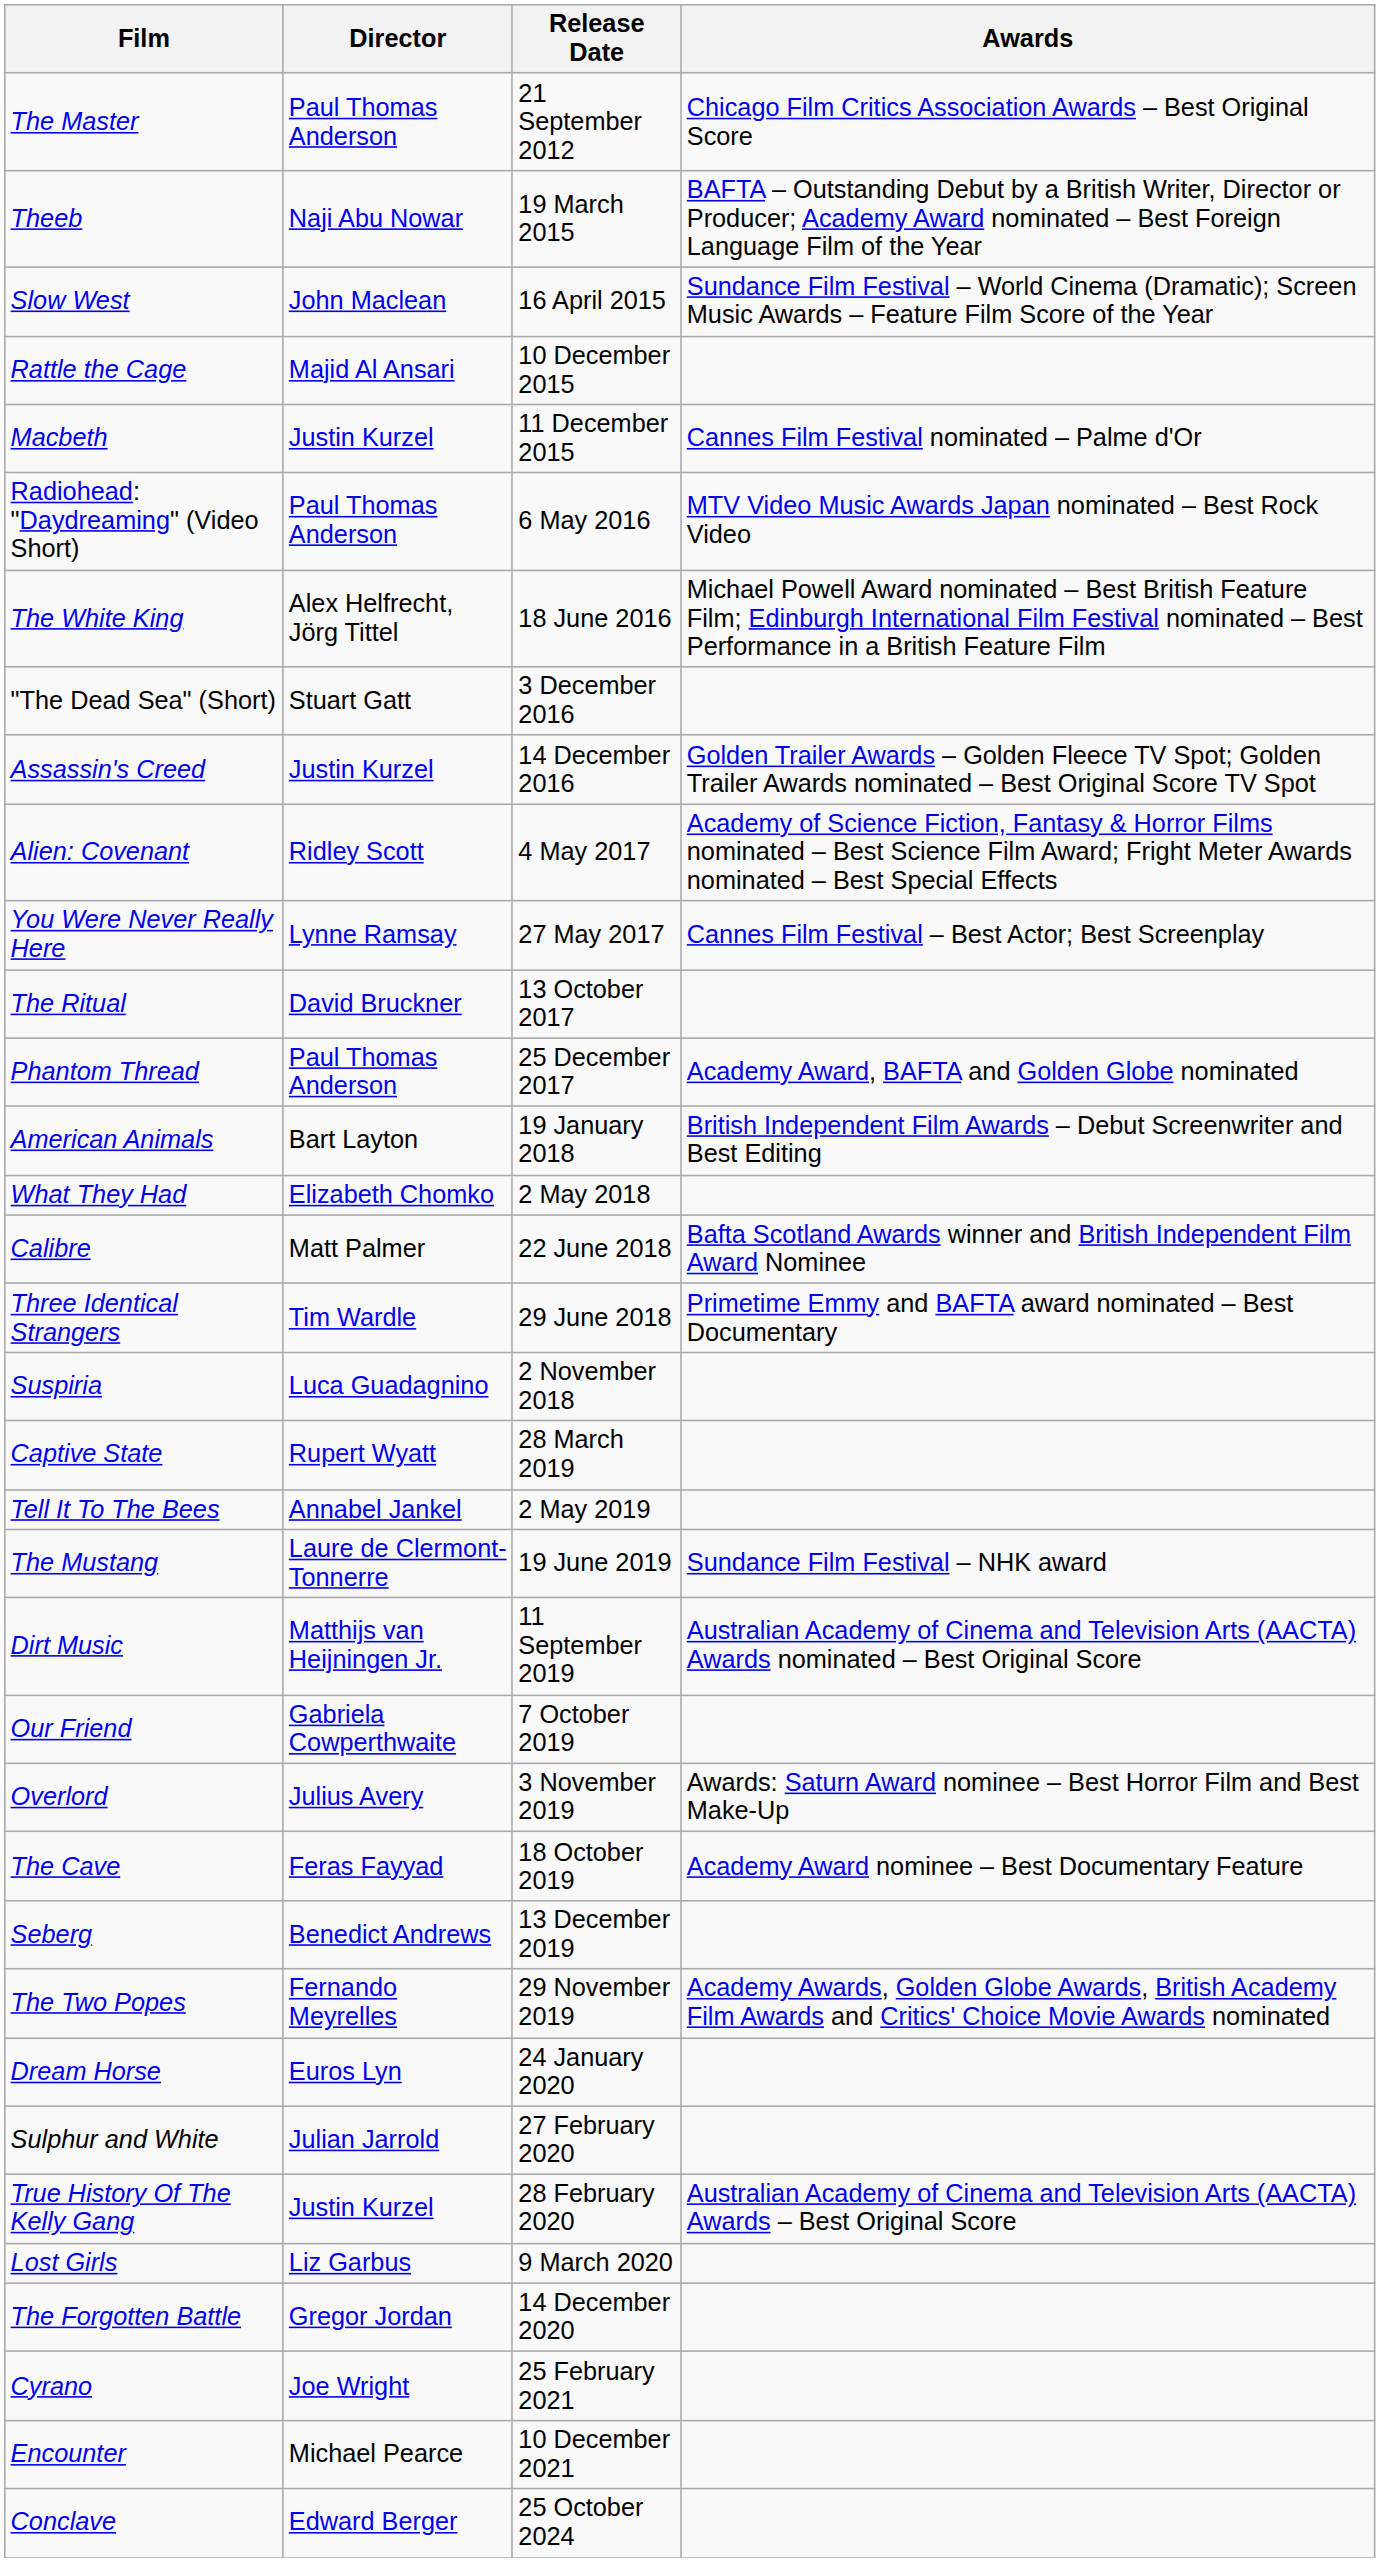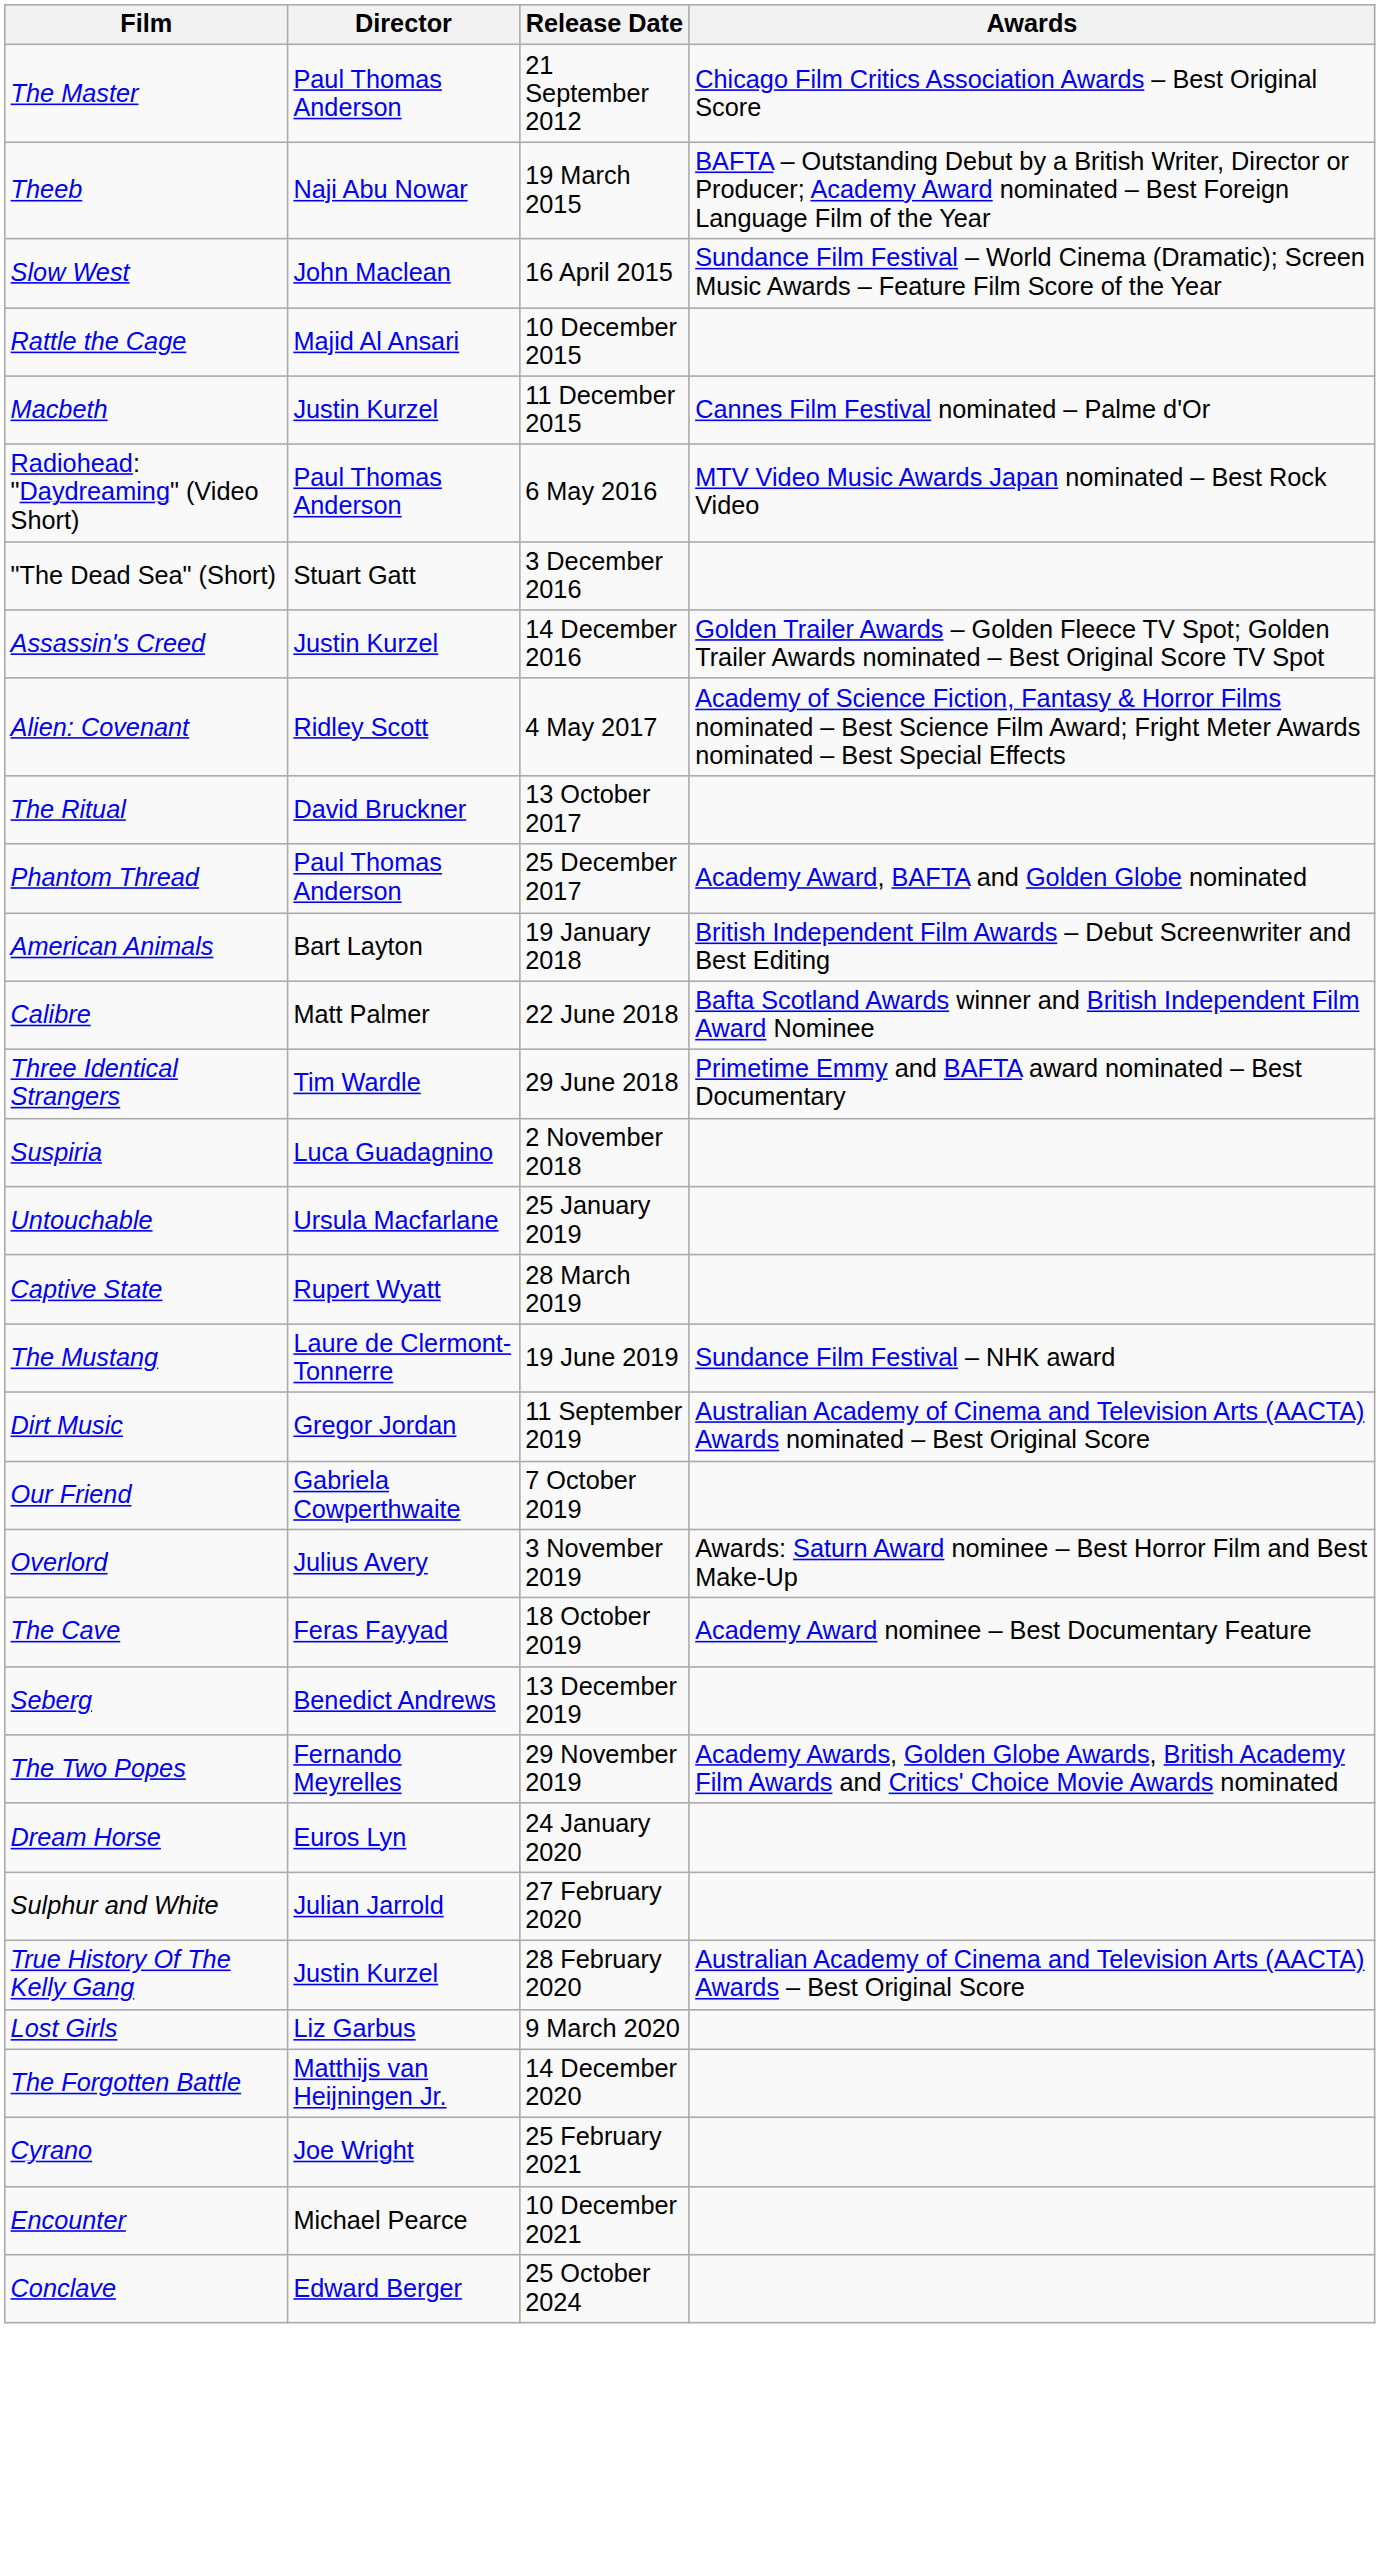 <table class="wikitable">
 <tr>
 <th>Film</th>
 <th>Director</th>
 <th>Release Date</th>
 <th>Awards</th>
 </tr>
 <tr>
 <td><em><a href='#'>The Master</a></em></td>
 <td><a href='#'>Paul Thomas Anderson</a></td>
 <td>21 September 2012</td>
 <td><a href='#'>Chicago Film Critics Association Awards</a> – Best Original Score</td>
 </tr>
 <tr>
 <td><em><a href='#'>Theeb</a></em></td>
 <td><a href='#'>Naji Abu Nowar</a></td>
 <td>19 March 2015</td>
 <td><a href='#'>BAFTA</a> – Outstanding Debut by a British Writer, Director or Producer; <a href='#'>Academy Award</a> nominated – Best Foreign Language Film of the Year</td>
 </tr>
 <tr>
 <td><em><a href='#'>Slow West</a></em></td>
 <td><a href='#'>John Maclean</a></td>
 <td>16 April 2015</td>
 <td><a href='#'>Sundance Film Festival</a> – World Cinema (Dramatic); Screen Music Awards – Feature Film Score of the Year</td>
 </tr>
 <tr>
 <td><em><a href='#'>Rattle the Cage</a></em></td>
 <td><a href='#'>Majid Al Ansari</a></td>
 <td>10 December 2015</td>
 <td></td>
 </tr>
 <tr>
 <td><a href='#'><em>Macbeth</em></a></td>
 <td><a href='#'>Justin Kurzel</a></td>
 <td>11 December 2015</td>
 <td><a href='#'>Cannes Film Festival</a> nominated – Palme d'Or</td>
 </tr>
 <tr>
 <td><a href='#'>Radiohead</a>: "<a href='#'>Daydreaming</a>" (Video Short)</td>
 <td><a href='#'>Paul Thomas Anderson</a></td>
 <td>6 May 2016</td>
 <td><a href='#'>MTV Video Music Awards Japan</a> nominated – Best Rock Video</td>
 </tr>
 <tr>
-<td><a href='#'><em>The White King</em></a></td>
-<td>Alex Helfrecht, Jörg Tittel</td>
-<td>18 June 2016</td>
-<td>Michael Powell Award nominated – Best British Feature Film; <a href='#'>Edinburgh International Film Festival</a> nominated – Best Performance in a British Feature Film</td>
-</tr>
-<tr>
 <td>"The Dead Sea" (Short)</td>
 <td>Stuart Gatt</td>
 <td>3 December 2016</td>
 <td></td>
 </tr>
 <tr>
 <td><a href='#'><em>Assassin's Creed</em></a></td>
 <td><a href='#'>Justin Kurzel</a></td>
 <td>14 December 2016</td>
 <td><a href='#'>Golden Trailer Awards</a> – Golden Fleece TV Spot; Golden Trailer Awards nominated – Best Original Score TV Spot</td>
 </tr>
 <tr>
 <td><em><a href='#'>Alien: Covenant</a></em></td>
 <td><a href='#'>Ridley Scott</a></td>
 <td>4 May 2017</td>
 <td><a href='#'>Academy of Science Fiction, Fantasy & Horror Films</a> nominated – Best Science Film Award; Fright Meter Awards nominated – Best Special Effects</td>
-</tr>
-<tr>
-<td><em><a href='#'>You Were Never Really Here</a></em></td>
-<td><a href='#'>Lynne Ramsay</a></td>
-<td>27 May 2017</td>
-<td><a href='#'>Cannes Film Festival</a> – Best Actor; Best Screenplay</td>
 </tr>
 <tr>
 <td><a href='#'><em>The Ritual</em></a></td>
 <td><a href='#'>David Bruckner</a></td>
 <td>13 October 2017</td>
 <td></td>
 </tr>
 <tr>
 <td><em><a href='#'>Phantom Thread</a></em></td>
 <td><a href='#'>Paul Thomas Anderson</a></td>
 <td>25 December 2017</td>
 <td><a href='#'>Academy Award</a>, <a href='#'>BAFTA</a> and <a href='#'>Golden Globe</a> nominated</td>
 </tr>
 <tr>
 <td><em><a href='#'>American Animals</a></em></td>
 <td>Bart Layton</td>
 <td>19 January 2018</td>
 <td><a href='#'>British Independent Film Awards</a> – Debut Screenwriter and Best Editing</td>
 </tr>
 <tr>
-<td><em><a href='#'>What They Had</a></em></td>
-<td><a href='#'>Elizabeth Chomko</a></td>
-<td>2 May 2018</td>
-<td></td>
-</tr>
-<tr>
 <td><a href='#'><em>Calibre</em></a></td>
 <td>Matt Palmer</td>
 <td>22 June 2018</td>
 <td><a href='#'>Bafta Scotland Awards</a> winner and <a href='#'>British Independent Film Award</a> Nominee</td>
 </tr>
 <tr>
 <td><em><a href='#'>Three Identical Strangers</a></em></td>
 <td><a href='#'>Tim Wardle</a></td>
 <td>29 June 2018</td>
 <td><a href='#'>Primetime Emmy</a> and <a href='#'>BAFTA</a> award nominated – Best Documentary</td>
 </tr>
 <tr>
 <td><em><a href='#'>Suspiria</a></em></td>
 <td><a href='#'>Luca Guadagnino</a></td>
 <td>2 November 2018</td>
 <td></td>
 </tr>
 <tr>
+<td><a href='#'><em>Untouchable</em></a></td>
+<td><a href='#'>Ursula Macfarlane</a></td>
+<td>25 January 2019</td>
+<td></td>
+</tr>
+<tr>
 <td><em><a href='#'>Captive State</a></em></td>
 <td><a href='#'>Rupert Wyatt</a></td>
 <td>28 March 2019</td>
-<td></td>
-</tr>
-<tr>
-<td><a href='#'><em>Tell It To The Bees</em></a></td>
-<td><a href='#'>Annabel Jankel</a></td>
-<td>2 May 2019</td>
 <td></td>
 </tr>
 <tr>
 <td><em><a href='#'>The Mustang</a></em></td>
 <td><a href='#'>Laure de Clermont-Tonnerre</a></td>
 <td>19 June 2019</td>
 <td><a href='#'>Sundance Film Festival</a> – NHK award</td>
 </tr>
 <tr>
 <td><a href='#'><em>Dirt Music</em></a></td>
-<td><a href='#'>Matthijs van Heijningen Jr.</a></td>
+<td><a href='#'>Gregor Jordan</a></td>
 <td>11 September 2019</td>
 <td><a href='#'>Australian Academy of Cinema and Television Arts (AACTA) Awards</a> nominated – Best Original Score</td>
 </tr>
 <tr>
 <td><em><a href='#'>Our Friend</a></em></td>
 <td><a href='#'>Gabriela Cowperthwaite</a></td>
 <td>7 October 2019</td>
 <td></td>
 </tr>
 <tr>
 <td><em><a href='#'>Overlord</a></em></td>
 <td><a href='#'>Julius Avery</a></td>
 <td>3 November 2019</td>
 <td>Awards: <a href='#'>Saturn Award</a> nominee – Best Horror Film and Best Make-Up</td>
 </tr>
 <tr>
 <td><a href='#'><em>The Cave</em></a></td>
 <td><a href='#'>Feras Fayyad</a></td>
 <td>18 October 2019</td>
 <td><a href='#'>Academy Award</a> nominee – Best Documentary Feature</td>
 </tr>
 <tr>
 <td><em><a href='#'>Seberg</a></em></td>
 <td><a href='#'>Benedict Andrews</a></td>
 <td>13 December 2019</td>
 <td></td>
 </tr>
 <tr>
 <td><em><a href='#'>The Two Popes</a></em></td>
 <td><a href='#'>Fernando Meyrelles</a></td>
 <td>29 November 2019</td>
 <td><a href='#'>Academy Awards</a>, <a href='#'>Golden Globe Awards</a>, <a href='#'>British Academy Film Awards</a> and <a href='#'>Critics' Choice Movie Awards</a> nominated</td>
 </tr>
 <tr>
 <td><em><a href='#'>Dream Horse</a></em></td>
 <td><a href='#'>Euros Lyn</a></td>
 <td>24 January 2020</td>
 <td></td>
 </tr>
 <tr>
 <td><em>Sulphur and White</em></td>
 <td><a href='#'>Julian Jarrold</a></td>
 <td>27 February 2020</td>
 <td></td>
 </tr>
 <tr>
 <td><a href='#'><em>True History Of The Kelly Gang</em></a></td>
 <td><a href='#'>Justin Kurzel</a></td>
 <td>28 February 2020</td>
 <td><a href='#'>Australian Academy of Cinema and Television Arts (AACTA) Awards</a> – Best Original Score</td>
 </tr>
 <tr>
 <td><a href='#'><em>Lost Girls</em></a></td>
 <td><a href='#'>Liz Garbus</a></td>
 <td>9 March 2020</td>
 <td></td>
 </tr>
 <tr>
 <td><em><a href='#'>The Forgotten Battle</a></em></td>
-<td><a href='#'>Gregor Jordan</a></td>
+<td><a href='#'>Matthijs van Heijningen Jr.</a></td>
 <td>14 December 2020</td>
 <td></td>
 </tr>
 <tr>
 <td><a href='#'><em>Cyrano</em></a></td>
 <td><a href='#'>Joe Wright</a></td>
 <td>25 February 2021</td>
 <td></td>
 </tr>
 <tr>
 <td><a href='#'><em>Encounter</em></a></td>
 <td>Michael Pearce</td>
 <td>10 December 2021</td>
 <td></td>
 </tr>
 <tr>
 <td><em><a href='#'>Conclave</a></em></td>
 <td><a href='#'>Edward Berger</a></td>
 <td>25 October 2024</td>
 <td></td>
 </tr>
 </table>
